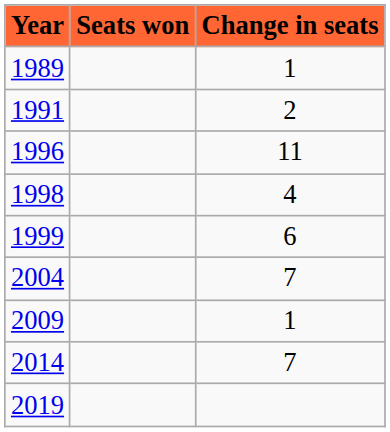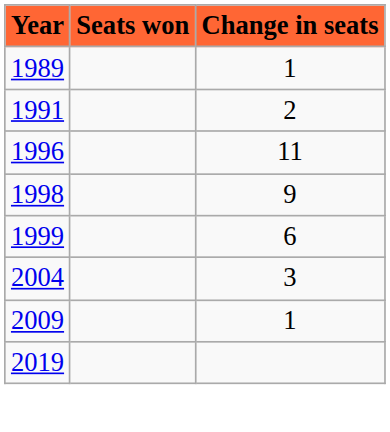 <table class="wikitable sortable">
 <tr>
 <th style="background:#FF6634; color:black;">Year</th>
 <th style="background:#FF6634; color:black;">Seats won</th>
 <th style="background:#FF6634; color:black;">Change in seats</th>
 </tr>
 <tr style="text-align:center;">
 <td><a href='#'>1989</a></td>
 <td></td>
 <td> 1</td>
 </tr>
 <tr style="text-align:center;">
 <td><a href='#'>1991</a></td>
 <td></td>
 <td> 2</td>
 </tr>
 <tr style="text-align:center;">
 <td><a href='#'>1996</a></td>
 <td></td>
 <td> 11</td>
 </tr>
 <tr style="text-align:center;">
 <td><a href='#'>1998</a></td>
 <td></td>
-<td> 4</td>
+<td> 9</td>
 </tr>
 <tr style="text-align:center;">
 <td><a href='#'>1999</a></td>
 <td></td>
 <td> 6</td>
 </tr>
 <tr style="text-align:center;">
 <td><a href='#'>2004</a></td>
 <td></td>
-<td> 7</td>
+<td> 3</td>
 </tr>
 <tr style="text-align:center;">
 <td><a href='#'>2009</a></td>
 <td></td>
 <td> 1</td>
 </tr>
 <tr style="text-align:center;">
-<td><a href='#'>2014</a></td>
-<td></td>
-<td> 7</td>
-</tr>
-<tr style="text-align:center;">
 <td><a href='#'>2019</a></td>
 <td></td>
 <td></td>
 </tr>
 </table>
